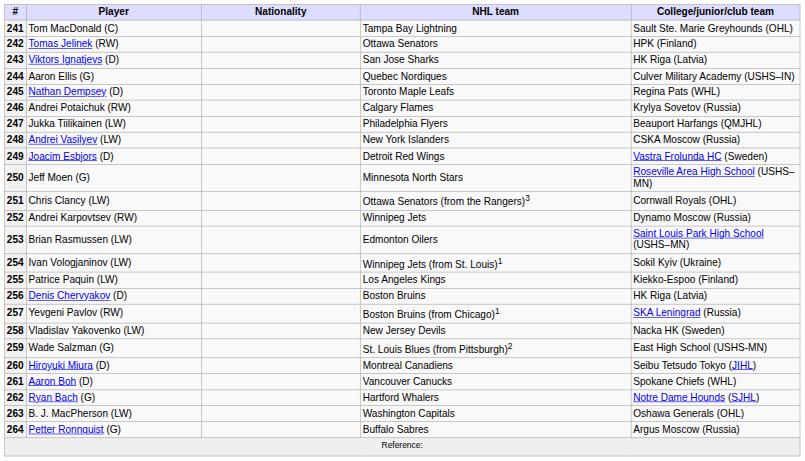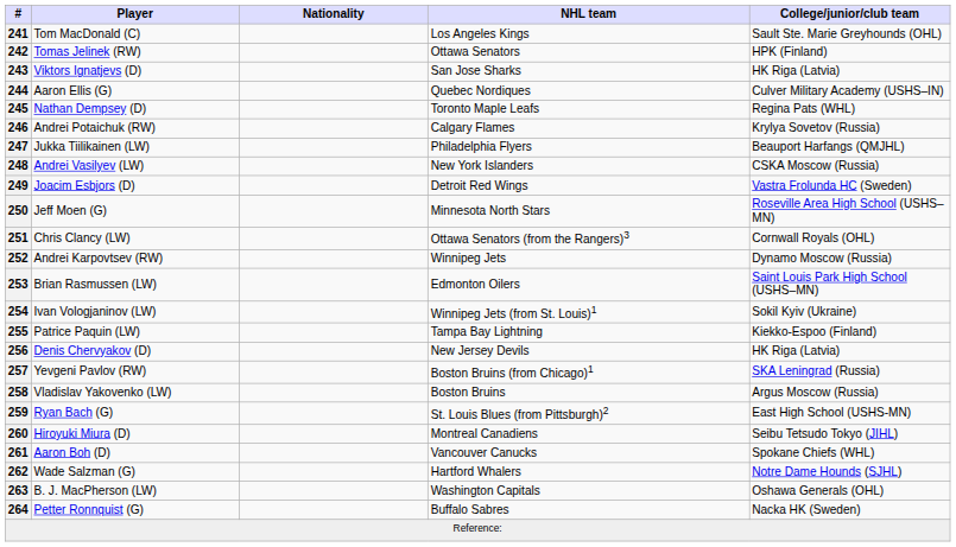 <table class="wikitable" style="width: 100%">
 <tr>
 <th style="background:#ddf; width:2.75%;">#</th>
 <th style="background:#ddf; width:22.0%;">Player</th>
 <th style="background:#ddf; width:20.0%;">Nationality</th>
 <th style="background:#ddf; width:34.0%;">NHL team</th>
 <th style="background:#ddf; width:100.0%;">College/junior/club team</th>
 </tr>
 <tr>
 <th>241</th>
 <td>Tom MacDonald (C)</td>
 <td></td>
-<td>Tampa Bay Lightning</td>
+<td>Los Angeles Kings</td>
 <td>Sault Ste. Marie Greyhounds (OHL)</td>
 </tr>
 <tr>
 <th>242</th>
 <td><a href='#'>Tomas Jelinek</a> (RW)</td>
 <td></td>
 <td>Ottawa Senators</td>
 <td>HPK (Finland)</td>
 </tr>
 <tr>
 <th>243</th>
 <td><a href='#'>Viktors Ignatjevs</a> (D)</td>
 <td></td>
 <td>San Jose Sharks</td>
 <td>HK Riga (Latvia)</td>
 </tr>
 <tr>
 <th>244</th>
 <td>Aaron Ellis (G)</td>
 <td></td>
 <td>Quebec Nordiques</td>
 <td>Culver Military Academy (USHS–IN)</td>
 </tr>
 <tr>
 <th>245</th>
 <td><a href='#'>Nathan Dempsey</a> (D)</td>
 <td></td>
 <td>Toronto Maple Leafs</td>
 <td>Regina Pats (WHL)</td>
 </tr>
 <tr>
 <th>246</th>
 <td>Andrei Potaichuk (RW)</td>
 <td></td>
 <td>Calgary Flames</td>
 <td>Krylya Sovetov (Russia)</td>
 </tr>
 <tr>
 <th>247</th>
 <td>Jukka Tiilikainen (LW)</td>
 <td></td>
 <td>Philadelphia Flyers</td>
 <td>Beauport Harfangs (QMJHL)</td>
 </tr>
 <tr>
 <th>248</th>
 <td><a href='#'>Andrei Vasilyev</a> (LW)</td>
 <td></td>
 <td>New York Islanders</td>
 <td>CSKA Moscow (Russia)</td>
 </tr>
 <tr>
 <th>249</th>
 <td><a href='#'>Joacim Esbjors</a> (D)</td>
 <td></td>
 <td>Detroit Red Wings</td>
 <td><a href='#'>Vastra Frolunda HC</a> (Sweden)</td>
 </tr>
 <tr>
 <th>250</th>
 <td>Jeff Moen (G)</td>
 <td></td>
 <td>Minnesota North Stars</td>
 <td><a href='#'>Roseville Area High School</a> (USHS–MN)</td>
 </tr>
 <tr>
 <th>251</th>
 <td>Chris Clancy (LW)</td>
 <td></td>
 <td>Ottawa Senators (from the Rangers)<sup>3</sup></td>
 <td>Cornwall Royals (OHL)</td>
 </tr>
 <tr>
 <th>252</th>
 <td>Andrei Karpovtsev (RW)</td>
 <td></td>
 <td>Winnipeg Jets</td>
 <td>Dynamo Moscow (Russia)</td>
 </tr>
 <tr>
 <th>253</th>
 <td>Brian Rasmussen (LW)</td>
 <td></td>
 <td>Edmonton Oilers</td>
 <td><a href='#'>Saint Louis Park High School</a> (USHS–MN)</td>
 </tr>
 <tr>
 <th>254</th>
 <td>Ivan Vologjaninov (LW)</td>
 <td></td>
 <td>Winnipeg Jets (from St. Louis)<sup>1</sup></td>
 <td>Sokil Kyiv (Ukraine)</td>
 </tr>
 <tr>
 <th>255</th>
 <td>Patrice Paquin (LW)</td>
 <td></td>
-<td>Los Angeles Kings</td>
+<td>Tampa Bay Lightning</td>
 <td>Kiekko-Espoo (Finland)</td>
 </tr>
 <tr>
 <th>256</th>
 <td><a href='#'>Denis Chervyakov</a> (D)</td>
 <td></td>
-<td>Boston Bruins</td>
+<td>New Jersey Devils</td>
 <td>HK Riga (Latvia)</td>
 </tr>
 <tr>
 <th>257</th>
 <td>Yevgeni Pavlov (RW)</td>
 <td></td>
 <td>Boston Bruins (from Chicago)<sup>1</sup></td>
 <td><a href='#'>SKA Leningrad</a> (Russia)</td>
 </tr>
 <tr>
 <th>258</th>
 <td>Vladislav Yakovenko (LW)</td>
 <td></td>
-<td>New Jersey Devils</td>
-<td>Nacka HK (Sweden)</td>
+<td>Boston Bruins</td>
+<td>Argus Moscow (Russia)</td>
 </tr>
 <tr>
 <th>259</th>
-<td>Wade Salzman (G)</td>
+<td><a href='#'>Ryan Bach</a> (G)</td>
 <td></td>
 <td>St. Louis Blues (from Pittsburgh)<sup>2</sup></td>
 <td>East High School (USHS-MN)</td>
 </tr>
 <tr>
 <th>260</th>
 <td><a href='#'>Hiroyuki Miura</a> (D)</td>
 <td></td>
 <td>Montreal Canadiens</td>
 <td>Seibu Tetsudo Tokyo (<a href='#'>JIHL</a>)</td>
 </tr>
 <tr>
 <th>261</th>
 <td><a href='#'>Aaron Boh</a> (D)</td>
 <td></td>
 <td>Vancouver Canucks</td>
 <td>Spokane Chiefs (WHL)</td>
 </tr>
 <tr>
 <th>262</th>
-<td><a href='#'>Ryan Bach</a> (G)</td>
+<td>Wade Salzman (G)</td>
 <td></td>
 <td>Hartford Whalers</td>
 <td><a href='#'>Notre Dame Hounds</a> (<a href='#'>SJHL</a>)</td>
 </tr>
 <tr>
 <th>263</th>
 <td>B. J. MacPherson (LW)</td>
 <td></td>
 <td>Washington Capitals</td>
 <td>Oshawa Generals (OHL)</td>
 </tr>
 <tr>
 <th>264</th>
 <td><a href='#'>Petter Ronnquist</a> (G)</td>
 <td></td>
 <td>Buffalo Sabres</td>
-<td>Argus Moscow (Russia)</td>
+<td>Nacka HK (Sweden)</td>
 </tr>
 <tr>
 <td align=center colspan="6" bgcolor="#efefef"><sup>Reference:  </sup></td>
 </tr>
 </table>
